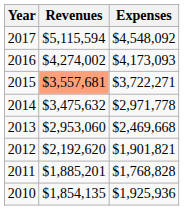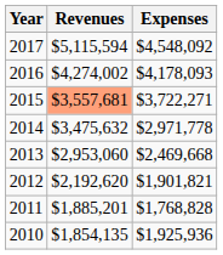 <table class="wikitable sortable">
 <tr>
 <th>Year</th>
 <th>Revenues</th>
 <th>Expenses</th>
 </tr>
 <tr>
 <td>2017</td>
 <td>$5,115,594</td>
 <td>$4,548,092</td>
 </tr>
 <tr>
 <td>2016</td>
 <td>$4,274,002</td>
-<td>$4,173,093</td>
+<td>$4,178,093</td>
 </tr>
 <tr>
 <td>2015</td>
 <td style="background: lightsalmon;">$3,557,681</td>
 <td>$3,722,271</td>
 </tr>
 <tr>
 <td>2014</td>
 <td>$3,475,632</td>
 <td>$2,971,778</td>
 </tr>
 <tr>
 <td>2013</td>
 <td>$2,953,060</td>
 <td>$2,469,668</td>
 </tr>
 <tr>
 <td>2012</td>
 <td>$2,192,620</td>
 <td>$1,901,821</td>
 </tr>
 <tr>
 <td>2011</td>
 <td>$1,885,201</td>
 <td>$1,768,828</td>
 </tr>
 <tr>
 <td>2010</td>
 <td>$1,854,135</td>
 <td>$1,925,936</td>
 </tr>
 </table>
